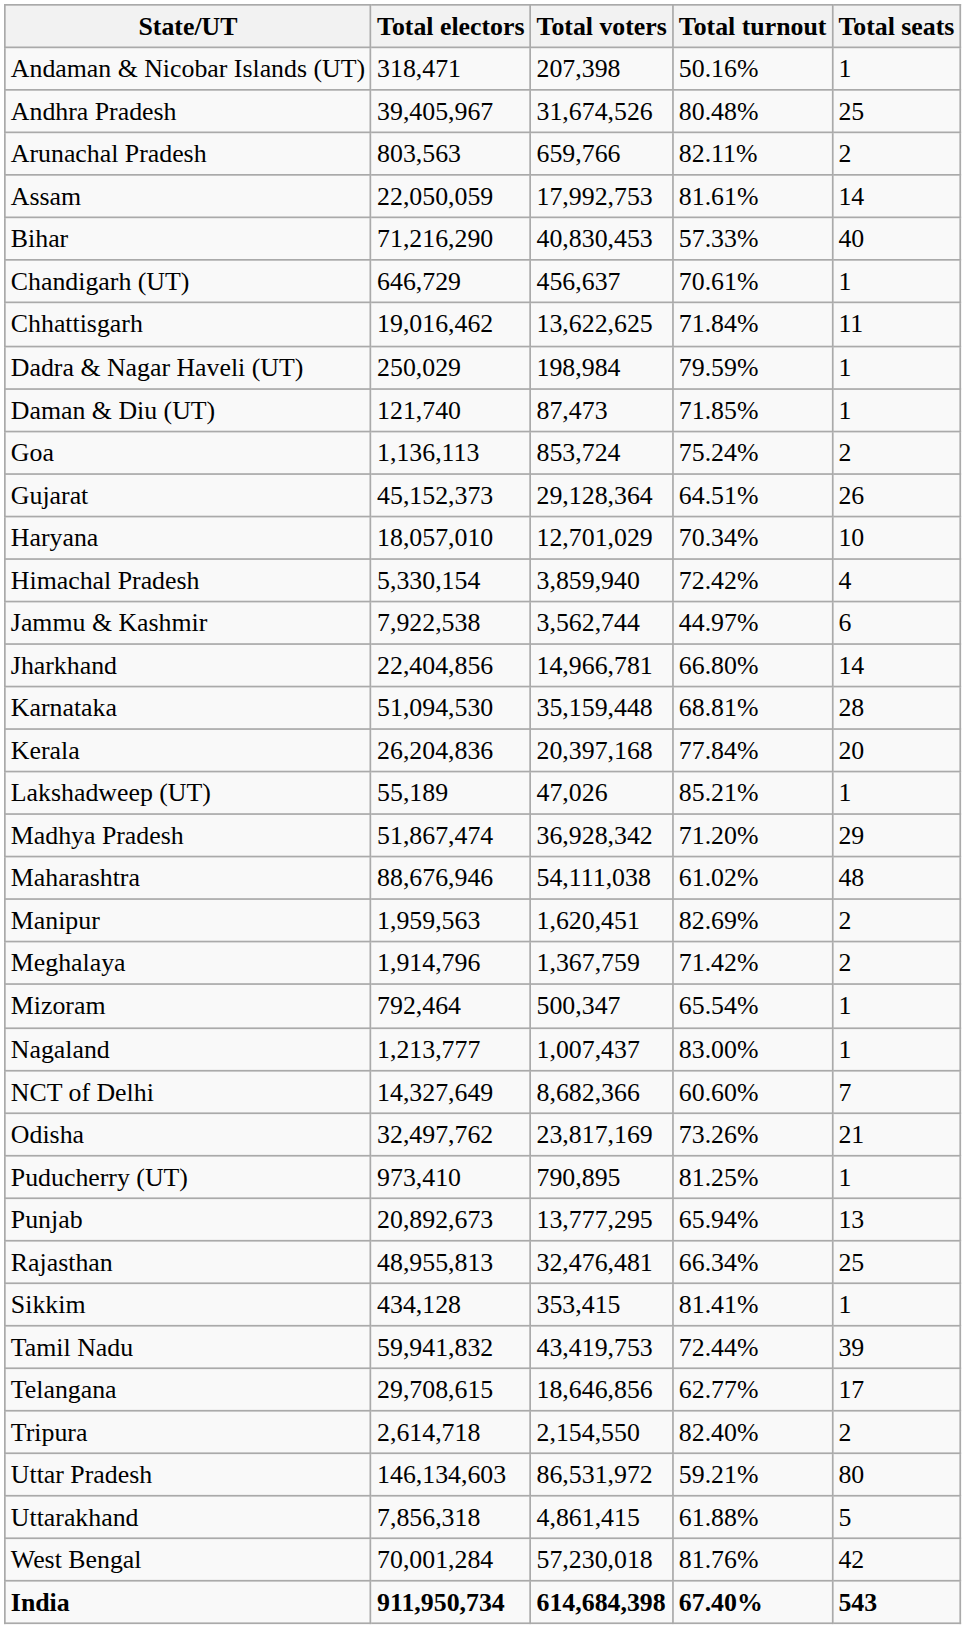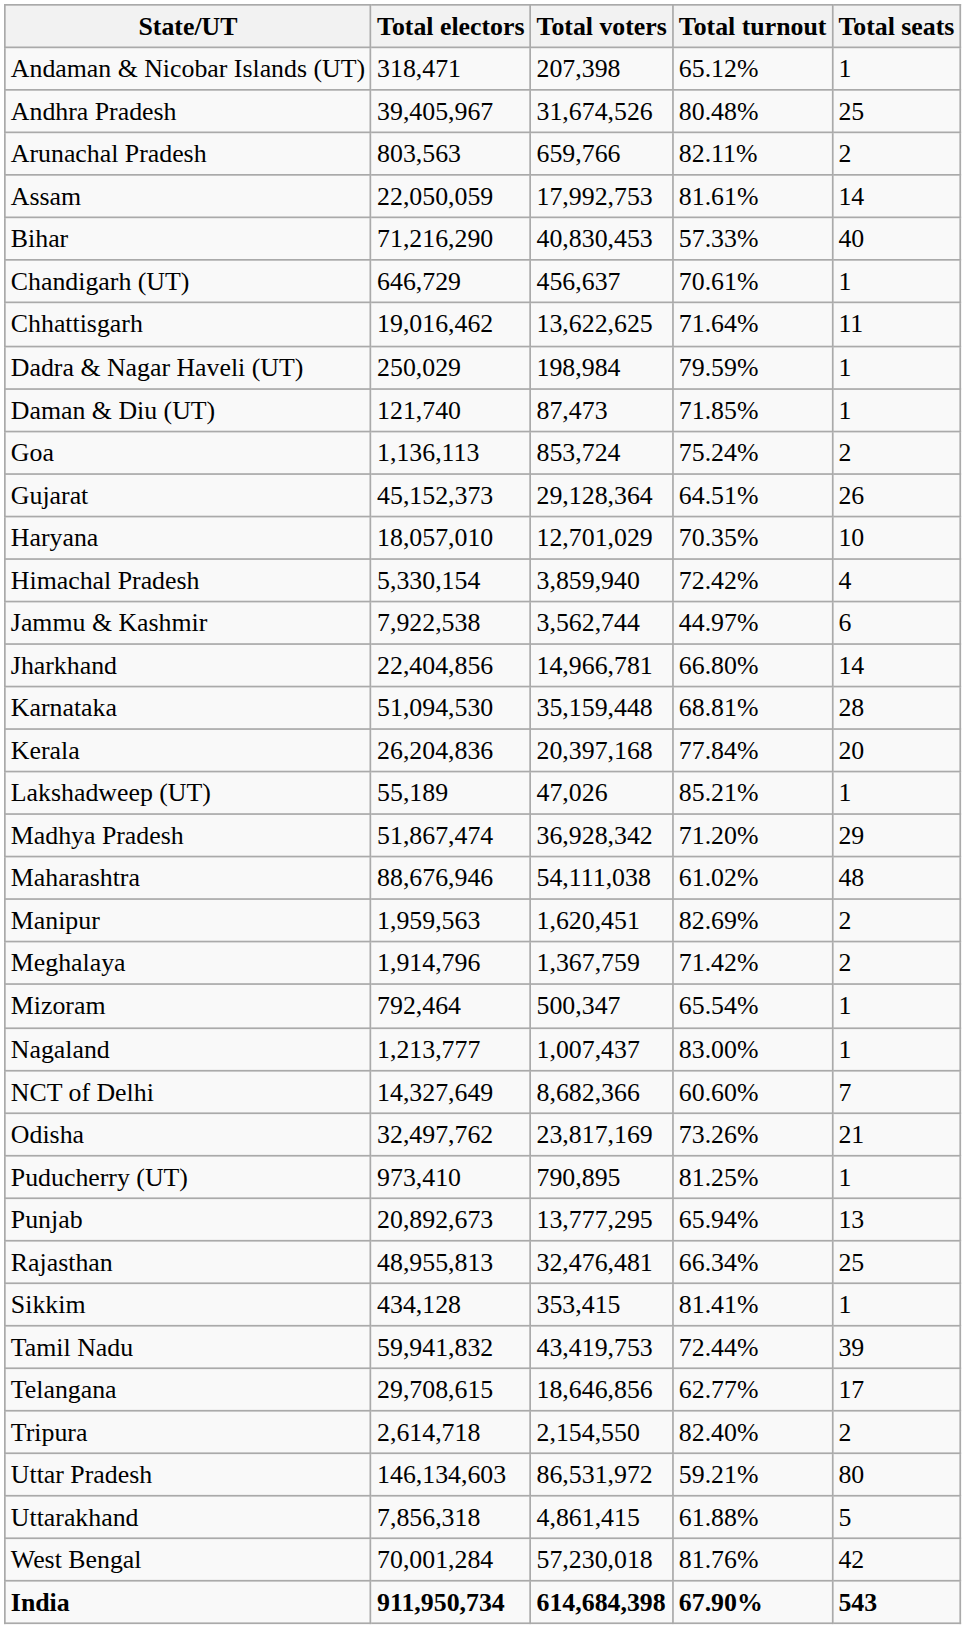 <table class="wikitable sortable" style="font-size:95%;">
 <tr>
 <th>State/UT</th>
 <th>Total electors</th>
 <th>Total voters</th>
 <th>Total turnout</th>
 <th>Total seats</th>
 </tr>
 <tr>
 <td>Andaman & Nicobar Islands (UT)</td>
 <td>318,471</td>
 <td>207,398</td>
-<td>50.16%</td>
+<td>65.12%</td>
 <td>1</td>
 </tr>
 <tr>
 <td>Andhra Pradesh</td>
 <td>39,405,967</td>
 <td>31,674,526</td>
 <td>80.48%</td>
 <td>25</td>
 </tr>
 <tr>
 <td>Arunachal Pradesh</td>
 <td>803,563</td>
 <td>659,766</td>
 <td>82.11%</td>
 <td>2</td>
 </tr>
 <tr>
 <td>Assam</td>
 <td>22,050,059</td>
 <td>17,992,753</td>
 <td>81.61%</td>
 <td>14</td>
 </tr>
 <tr>
 <td>Bihar</td>
 <td>71,216,290</td>
 <td>40,830,453</td>
 <td>57.33%</td>
 <td>40</td>
 </tr>
 <tr>
 <td>Chandigarh (UT)</td>
 <td>646,729</td>
 <td>456,637</td>
 <td>70.61%</td>
 <td>1</td>
 </tr>
 <tr>
 <td>Chhattisgarh</td>
 <td>19,016,462</td>
 <td>13,622,625</td>
-<td>71.84%</td>
+<td>71.64%</td>
 <td>11</td>
 </tr>
 <tr>
 <td>Dadra & Nagar Haveli (UT)</td>
 <td>250,029</td>
 <td>198,984</td>
 <td>79.59%</td>
 <td>1</td>
 </tr>
 <tr>
 <td>Daman & Diu (UT)</td>
 <td>121,740</td>
 <td>87,473</td>
 <td>71.85%</td>
 <td>1</td>
 </tr>
 <tr>
 <td>Goa</td>
 <td>1,136,113</td>
 <td>853,724</td>
 <td>75.24%</td>
 <td>2</td>
 </tr>
 <tr>
 <td>Gujarat</td>
 <td>45,152,373</td>
 <td>29,128,364</td>
 <td>64.51%</td>
 <td>26</td>
 </tr>
 <tr>
 <td>Haryana</td>
 <td>18,057,010</td>
 <td>12,701,029</td>
-<td>70.34%</td>
+<td>70.35%</td>
 <td>10</td>
 </tr>
 <tr>
 <td>Himachal Pradesh</td>
 <td>5,330,154</td>
 <td>3,859,940</td>
 <td>72.42%</td>
 <td>4</td>
 </tr>
 <tr>
 <td>Jammu & Kashmir</td>
 <td>7,922,538</td>
 <td>3,562,744</td>
 <td>44.97%</td>
 <td>6</td>
 </tr>
 <tr>
 <td>Jharkhand</td>
 <td>22,404,856</td>
 <td>14,966,781</td>
 <td>66.80%</td>
 <td>14</td>
 </tr>
 <tr>
 <td>Karnataka</td>
 <td>51,094,530</td>
 <td>35,159,448</td>
 <td>68.81%</td>
 <td>28</td>
 </tr>
 <tr>
 <td>Kerala</td>
 <td>26,204,836</td>
 <td>20,397,168</td>
 <td>77.84%</td>
 <td>20</td>
 </tr>
 <tr>
 <td>Lakshadweep (UT)</td>
 <td>55,189</td>
 <td>47,026</td>
 <td>85.21%</td>
 <td>1</td>
 </tr>
 <tr>
 <td>Madhya Pradesh</td>
 <td>51,867,474</td>
 <td>36,928,342</td>
 <td>71.20%</td>
 <td>29</td>
 </tr>
 <tr>
 <td>Maharashtra</td>
 <td>88,676,946</td>
 <td>54,111,038</td>
 <td>61.02%</td>
 <td>48</td>
 </tr>
 <tr>
 <td>Manipur</td>
 <td>1,959,563</td>
 <td>1,620,451</td>
 <td>82.69%</td>
 <td>2</td>
 </tr>
 <tr>
 <td>Meghalaya</td>
 <td>1,914,796</td>
 <td>1,367,759</td>
 <td>71.42%</td>
 <td>2</td>
 </tr>
 <tr>
 <td>Mizoram</td>
 <td>792,464</td>
 <td>500,347</td>
 <td>65.54%</td>
 <td>1</td>
 </tr>
 <tr>
 <td>Nagaland</td>
 <td>1,213,777</td>
 <td>1,007,437</td>
 <td>83.00%</td>
 <td>1</td>
 </tr>
 <tr>
 <td>NCT of Delhi</td>
 <td>14,327,649</td>
 <td>8,682,366</td>
 <td>60.60%</td>
 <td>7</td>
 </tr>
 <tr>
 <td>Odisha</td>
 <td>32,497,762</td>
 <td>23,817,169</td>
 <td>73.26%</td>
 <td>21</td>
 </tr>
 <tr>
 <td>Puducherry (UT)</td>
 <td>973,410</td>
 <td>790,895</td>
 <td>81.25%</td>
 <td>1</td>
 </tr>
 <tr>
 <td>Punjab</td>
 <td>20,892,673</td>
 <td>13,777,295</td>
 <td>65.94%</td>
 <td>13</td>
 </tr>
 <tr>
 <td>Rajasthan</td>
 <td>48,955,813</td>
 <td>32,476,481</td>
 <td>66.34%</td>
 <td>25</td>
 </tr>
 <tr>
 <td>Sikkim</td>
 <td>434,128</td>
 <td>353,415</td>
 <td>81.41%</td>
 <td>1</td>
 </tr>
 <tr>
 <td>Tamil Nadu</td>
 <td>59,941,832</td>
 <td>43,419,753</td>
 <td>72.44%</td>
 <td>39</td>
 </tr>
 <tr>
 <td>Telangana</td>
 <td>29,708,615</td>
 <td>18,646,856</td>
 <td>62.77%</td>
 <td>17</td>
 </tr>
 <tr>
 <td>Tripura</td>
 <td>2,614,718</td>
 <td>2,154,550</td>
 <td>82.40%</td>
 <td>2</td>
 </tr>
 <tr>
 <td>Uttar Pradesh</td>
 <td>146,134,603</td>
 <td>86,531,972</td>
 <td>59.21%</td>
 <td>80</td>
 </tr>
 <tr>
 <td>Uttarakhand</td>
 <td>7,856,318</td>
 <td>4,861,415</td>
 <td>61.88%</td>
 <td>5</td>
 </tr>
 <tr>
 <td>West Bengal</td>
 <td>70,001,284</td>
 <td>57,230,018</td>
 <td>81.76%</td>
 <td>42</td>
 </tr>
 <tr class="sortbottom">
 <td><strong>India</strong></td>
 <td><strong>911,950,734</strong></td>
 <td><strong>614,684,398</strong></td>
-<td><strong>67.40%</strong></td>
+<td><strong>67.90%</strong></td>
 <td><strong>543</strong></td>
 </tr>
 </table>
